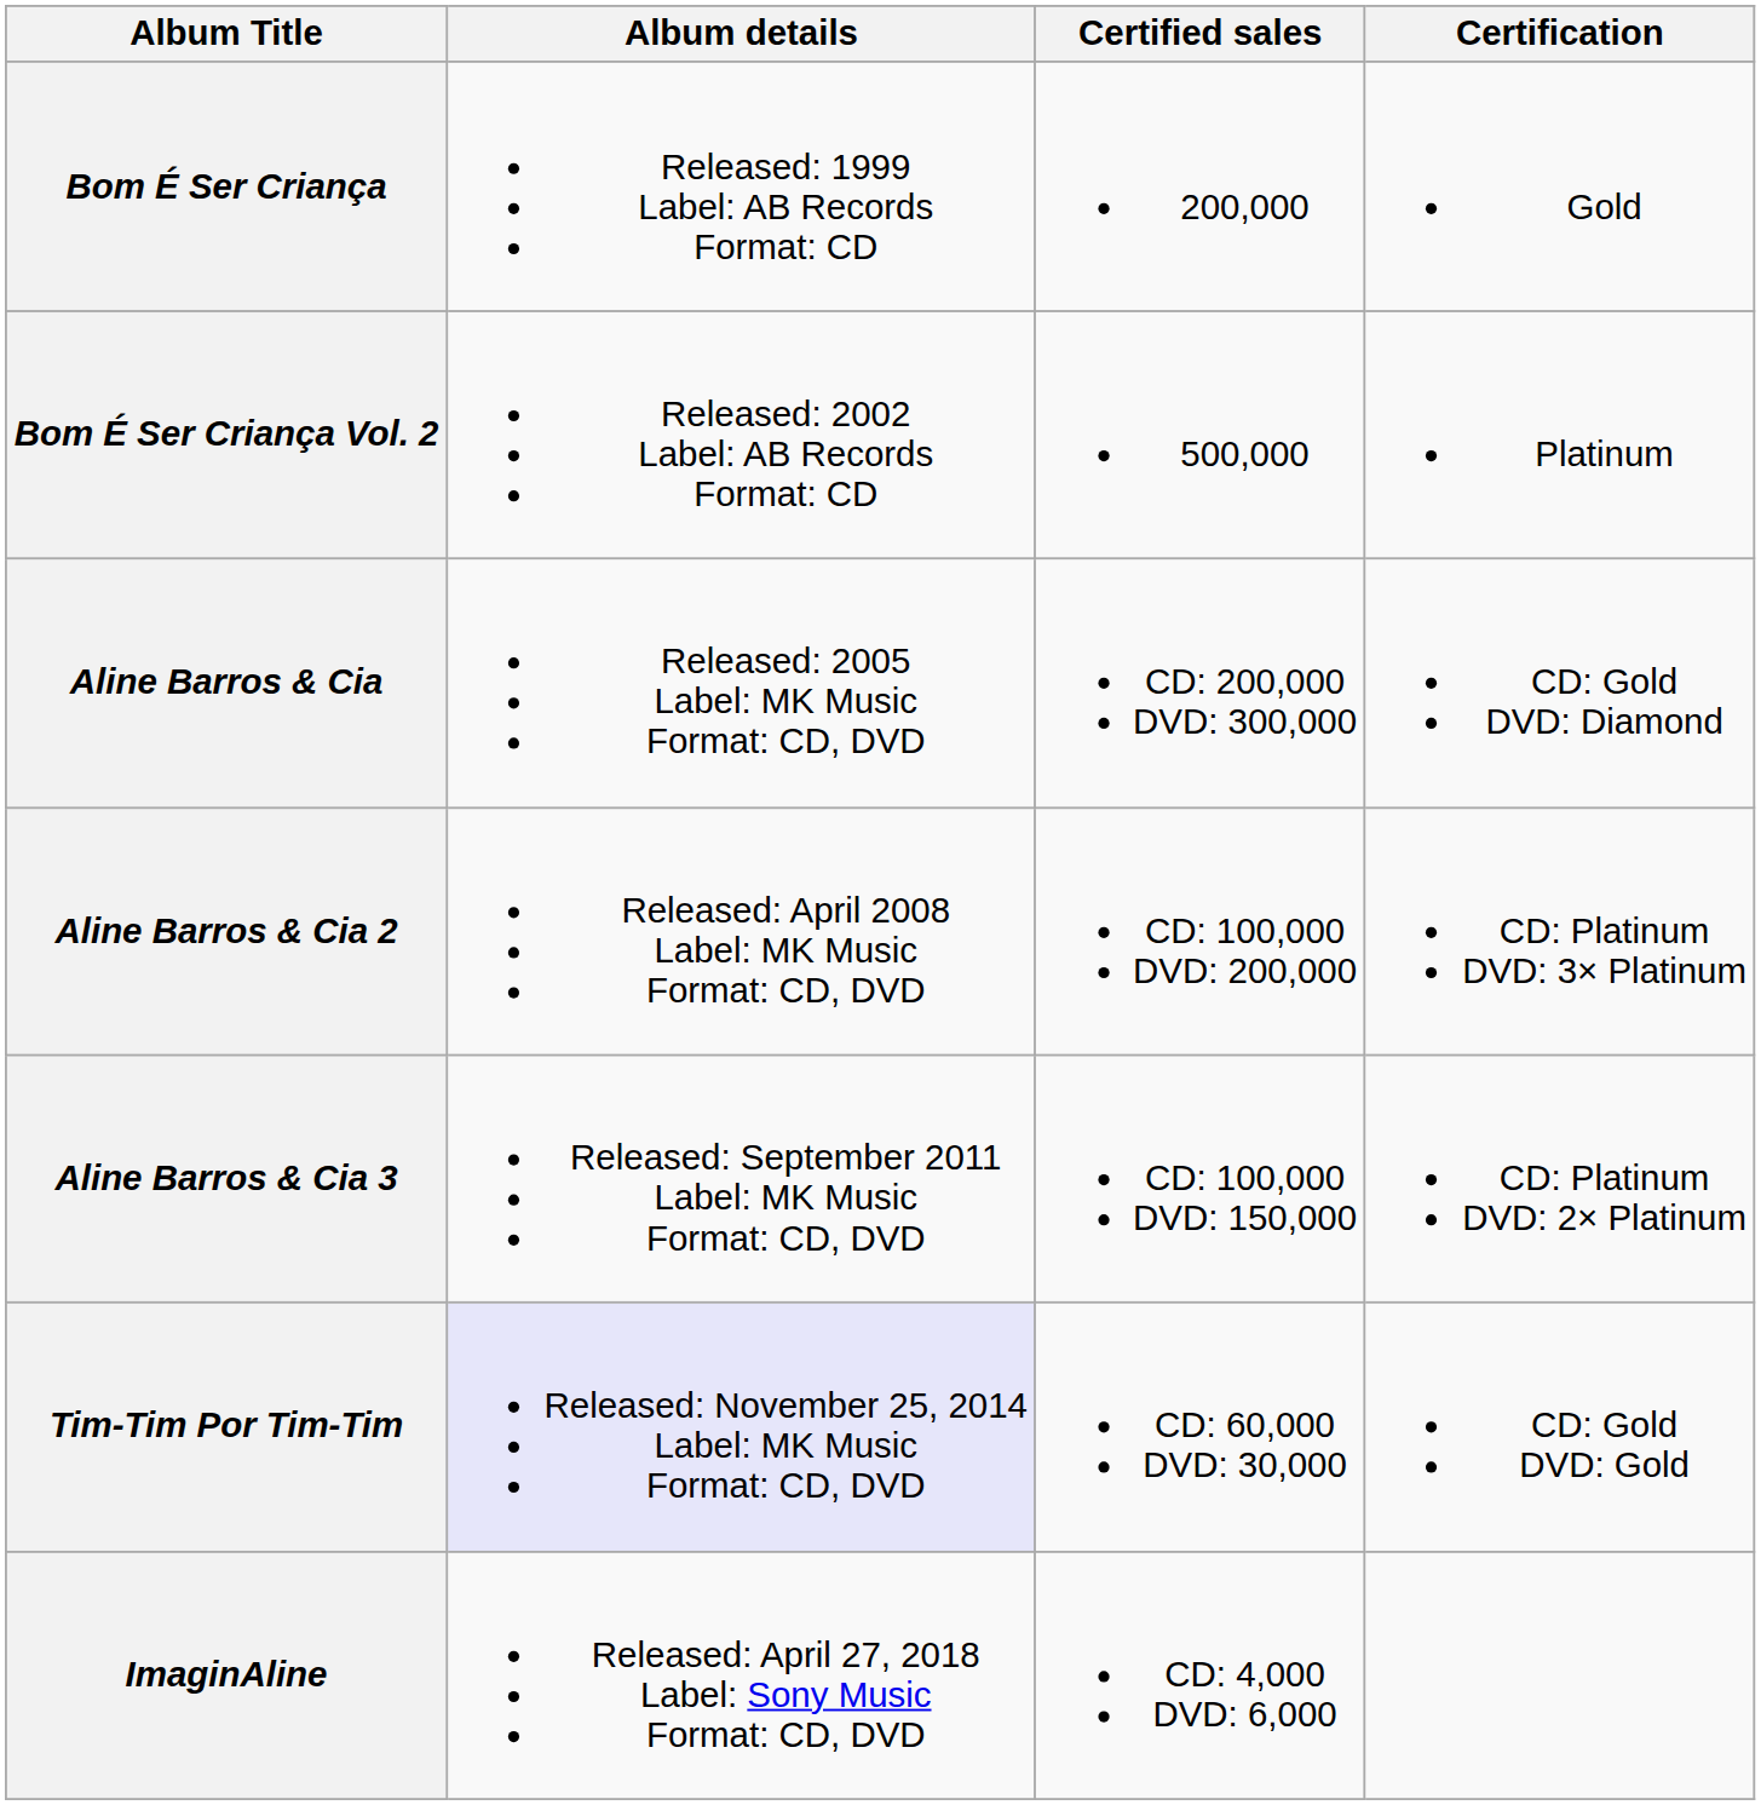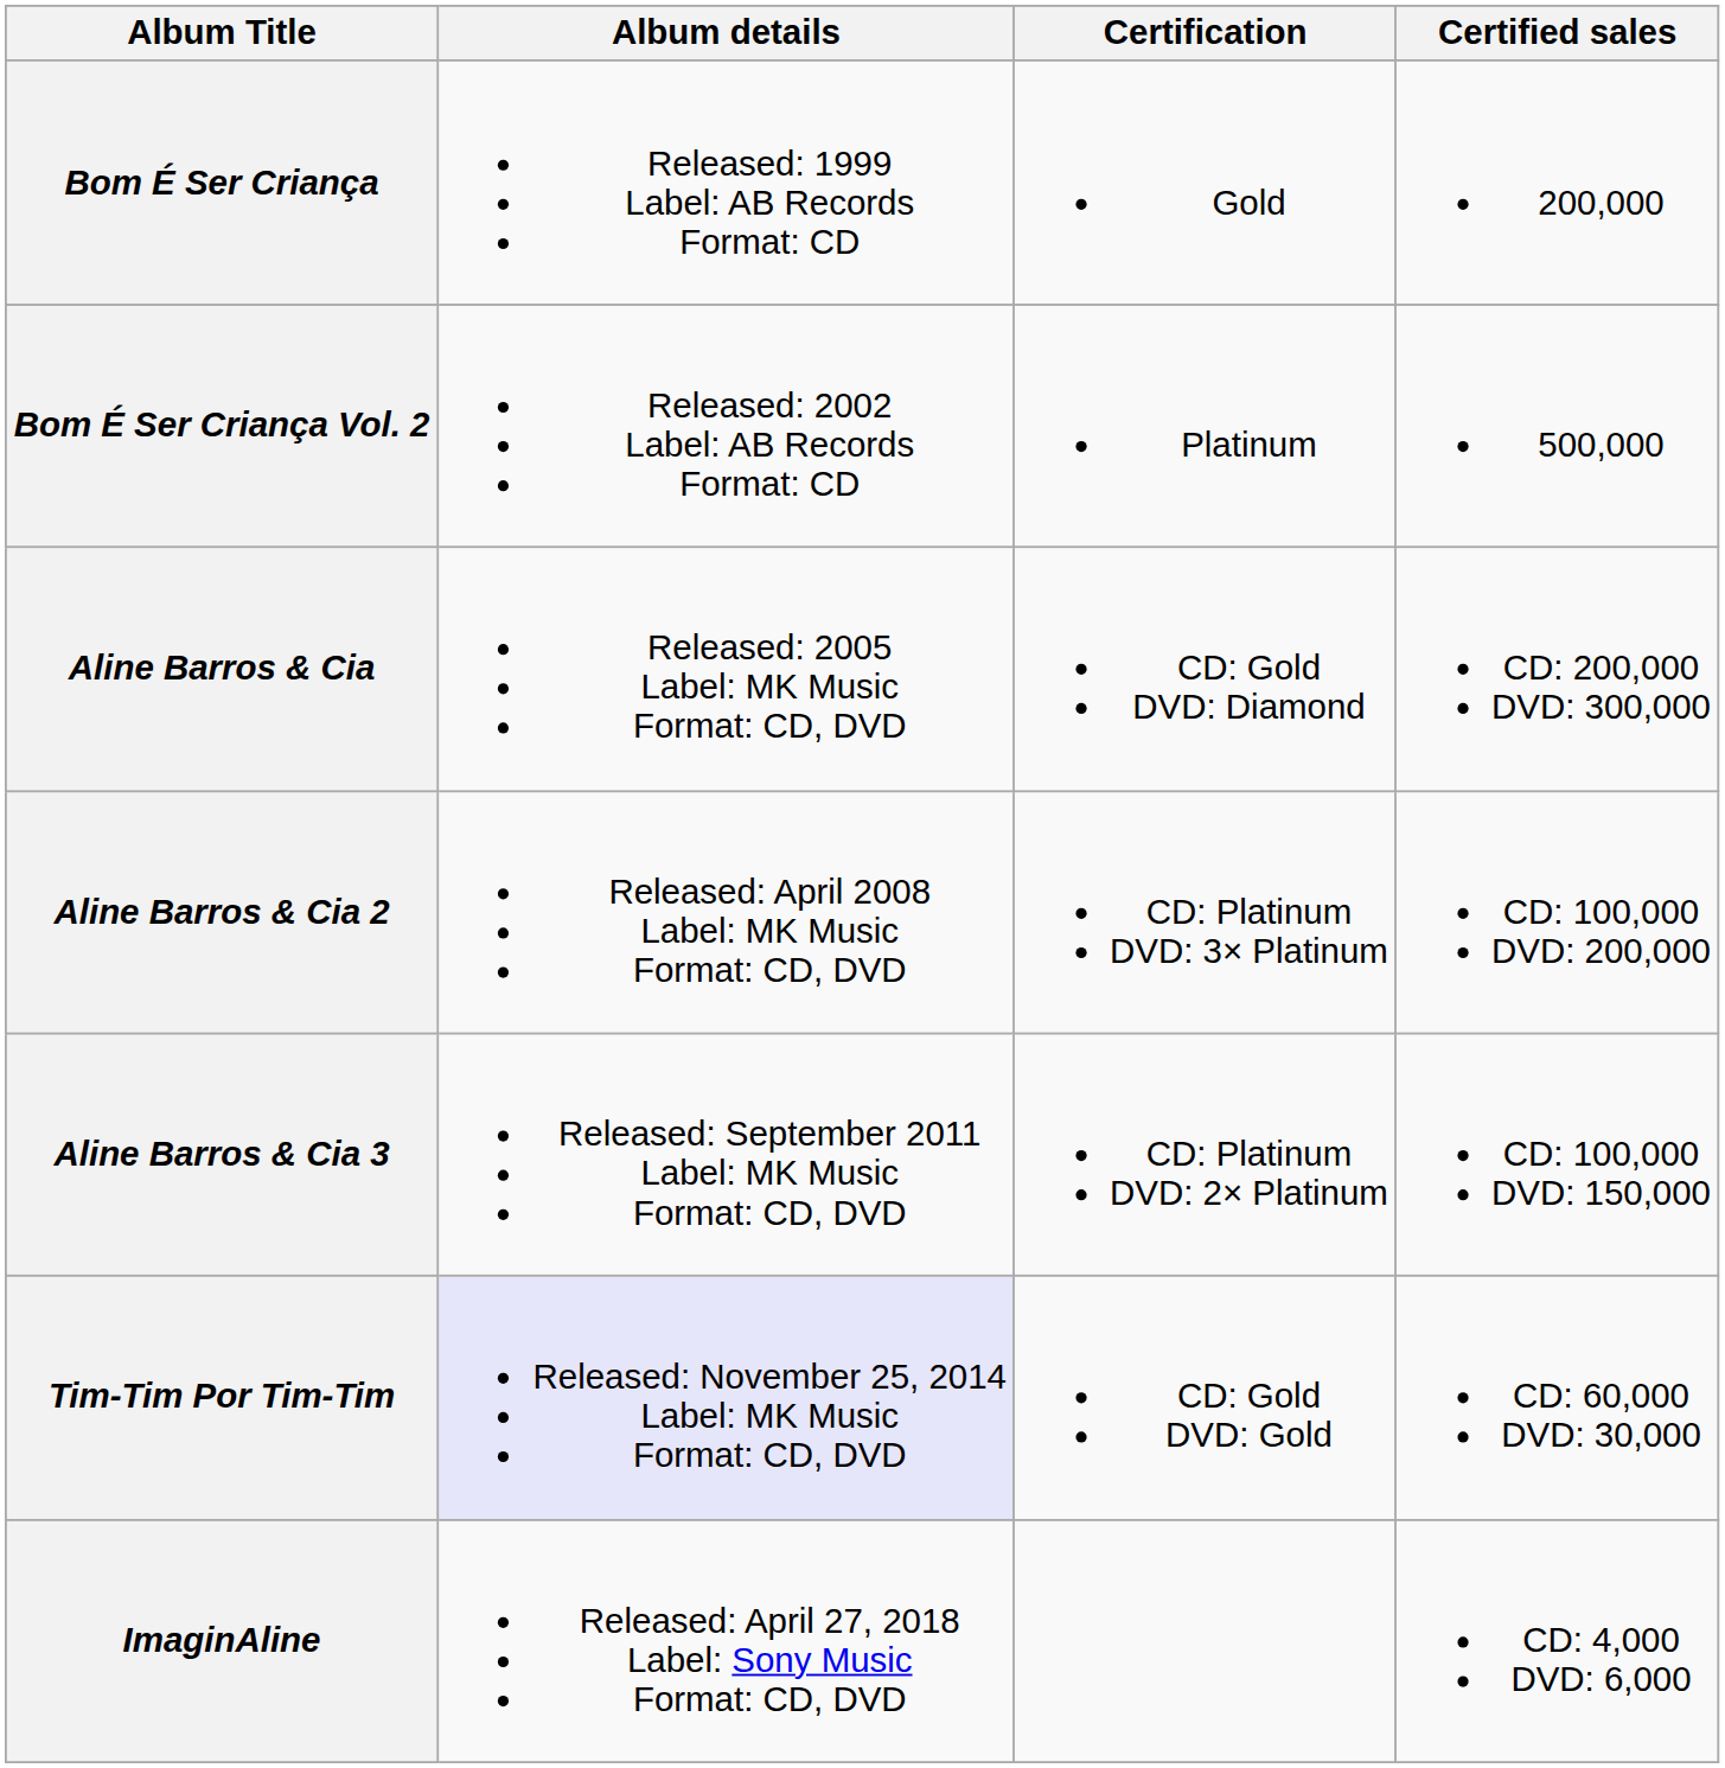 <table class="wikitable plainrowheaders" style="text-align:center;" border="1">
 <tr>
 <th scope="col">Album Title</th>
 <th scope="col">Album details</th>
+<th scope="col">Certification</th>
 <th scope="col">Certified sales</th>
-<th scope="col">Certification</th>
 </tr>
 <tr>
 <th scope="row"><em>Bom É Ser Criança</em></th>
 <td><br><ul><li>Released: 1999</li><li>Label: AB Records</li><li>Format: CD</li></ul></td>
+<td><br><ul><li>Gold</li></ul></td>
 <td><br><ul><li>200,000</li></ul></td>
-<td><br><ul><li>Gold</li></ul></td>
 </tr>
 <tr>
 <th scope="row"><em>Bom É Ser Criança Vol. 2</em></th>
 <td><br><ul><li>Released: 2002</li><li>Label: AB Records</li><li>Format: CD</li></ul></td>
+<td><br><ul><li>Platinum</li></ul></td>
 <td><br><ul><li>500,000</li></ul></td>
-<td><br><ul><li>Platinum</li></ul></td>
 </tr>
 <tr>
 <th scope="row"><em>Aline Barros & Cia</em></th>
 <td><br><ul><li>Released: 2005</li><li>Label: MK Music</li><li>Format: CD, DVD</li></ul></td>
+<td><br><ul><li>CD: Gold</li><li>DVD: Diamond</li></ul></td>
 <td><br><ul><li>CD: 200,000</li><li>DVD: 300,000</li></ul></td>
-<td><br><ul><li>CD: Gold</li><li>DVD: Diamond</li></ul></td>
 </tr>
 <tr>
 <th scope="row"><em>Aline Barros & Cia 2</em></th>
 <td><br><ul><li>Released: April 2008</li><li>Label: MK Music</li><li>Format: CD, DVD</li></ul></td>
+<td><br><ul><li>CD: Platinum</li><li>DVD: 3× Platinum</li></ul></td>
 <td><br><ul><li>CD: 100,000</li><li>DVD: 200,000</li></ul></td>
-<td><br><ul><li>CD: Platinum</li><li>DVD: 3× Platinum</li></ul></td>
 </tr>
 <tr>
 <th scope="row"><em>Aline Barros & Cia 3</em></th>
 <td><br><ul><li>Released: September 2011</li><li>Label: MK Music</li><li>Format: CD, DVD</li></ul></td>
+<td><br><ul><li>CD: Platinum</li><li>DVD: 2× Platinum</li></ul></td>
 <td><br><ul><li>CD: 100,000</li><li>DVD: 150,000</li></ul></td>
-<td><br><ul><li>CD: Platinum</li><li>DVD: 2× Platinum</li></ul></td>
 </tr>
 <tr>
 <th scope="row"><em>Tim-Tim Por Tim-Tim</em></th>
 <td style="background: lavender;"><br><ul><li>Released: November 25, 2014</li><li>Label: MK Music</li><li>Format: CD, DVD</li></ul></td>
+<td><br><ul><li>CD: Gold</li><li>DVD: Gold</li></ul></td>
 <td><br><ul><li>CD: 60,000</li><li>DVD: 30,000</li></ul></td>
-<td><br><ul><li>CD: Gold</li><li>DVD: Gold</li></ul></td>
 </tr>
 <tr>
 <th scope="row"><em>ImaginAline</em></th>
 <td><br><ul><li>Released: April 27, 2018</li><li>Label: <a href='#'>Sony Music</a></li><li>Format: CD, DVD</li></ul></td>
+<td></td>
 <td><br><ul><li>CD: 4,000</li><li>DVD: 6,000</li></ul></td>
-<td></td>
 </tr>
 </table>
